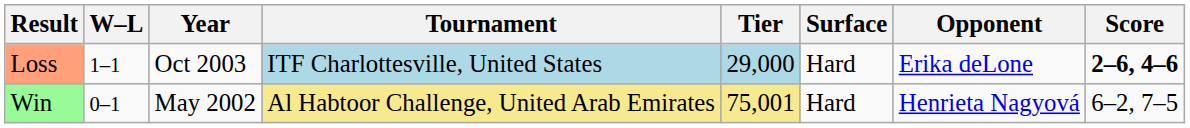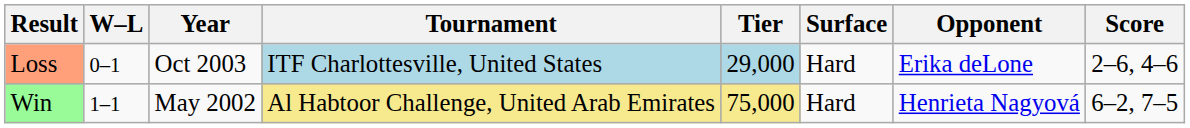 <table class="sortable wikitable">
 <tr>
 <th>Result</th>
 <th class="unsortable">W–L</th>
 <th>Year</th>
 <th>Tournament</th>
 <th>Tier</th>
 <th>Surface</th>
 <th>Opponent</th>
 <th class="unsortable">Score</th>
 </tr>
 <tr>
 <td bgcolor=FFA07A>Loss</td>
-<td><small>1–1</small></td>
+<td><small>0–1</small></td>
 <td>Oct 2003</td>
 <td bgcolor=lightblue>ITF Charlottesville, United States</td>
 <td bgcolor=lightblue>29,000</td>
 <td>Hard</td>
 <td> <a href='#'>Erika deLone</a></td>
-<td><strong>2–6, 4–6</strong></td>
+<td>2–6, 4–6</td>
 </tr>
 <tr>
 <td bgcolor=98fb98>Win</td>
-<td><small>0–1</small></td>
+<td><small>1–1</small></td>
 <td>May 2002</td>
 <td bgcolor=F7E98E>Al Habtoor Challenge, United Arab Emirates</td>
-<td bgcolor=F7E98E>75,001</td>
+<td bgcolor=F7E98E>75,000</td>
 <td>Hard</td>
 <td> <a href='#'>Henrieta Nagyová</a></td>
 <td>6–2, 7–5</td>
 </tr>
 </table>
